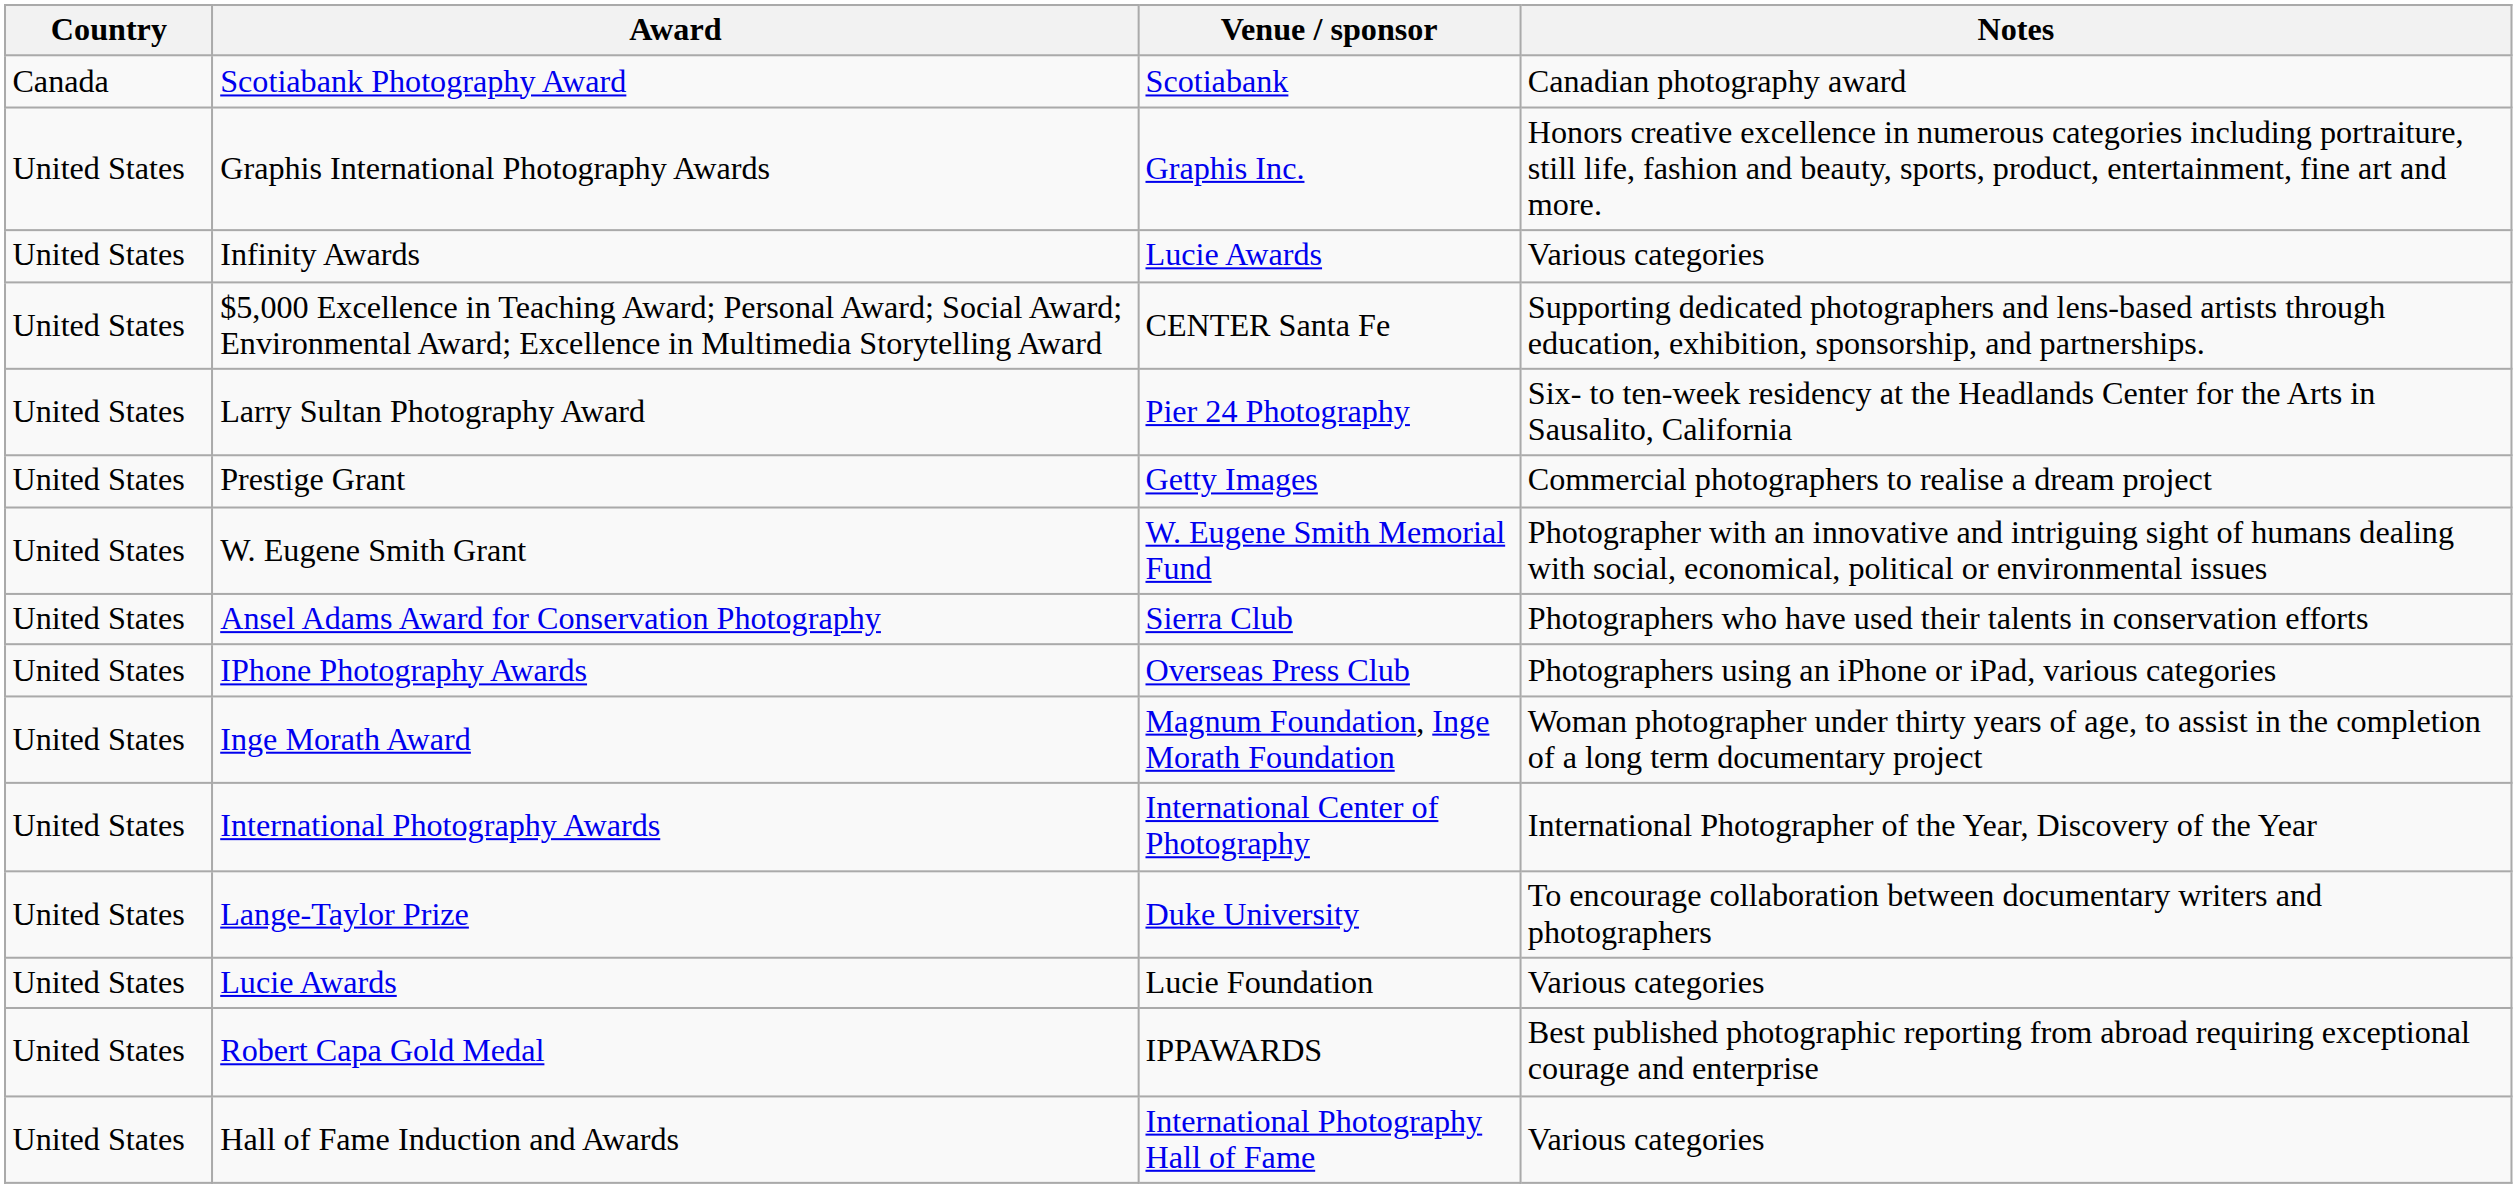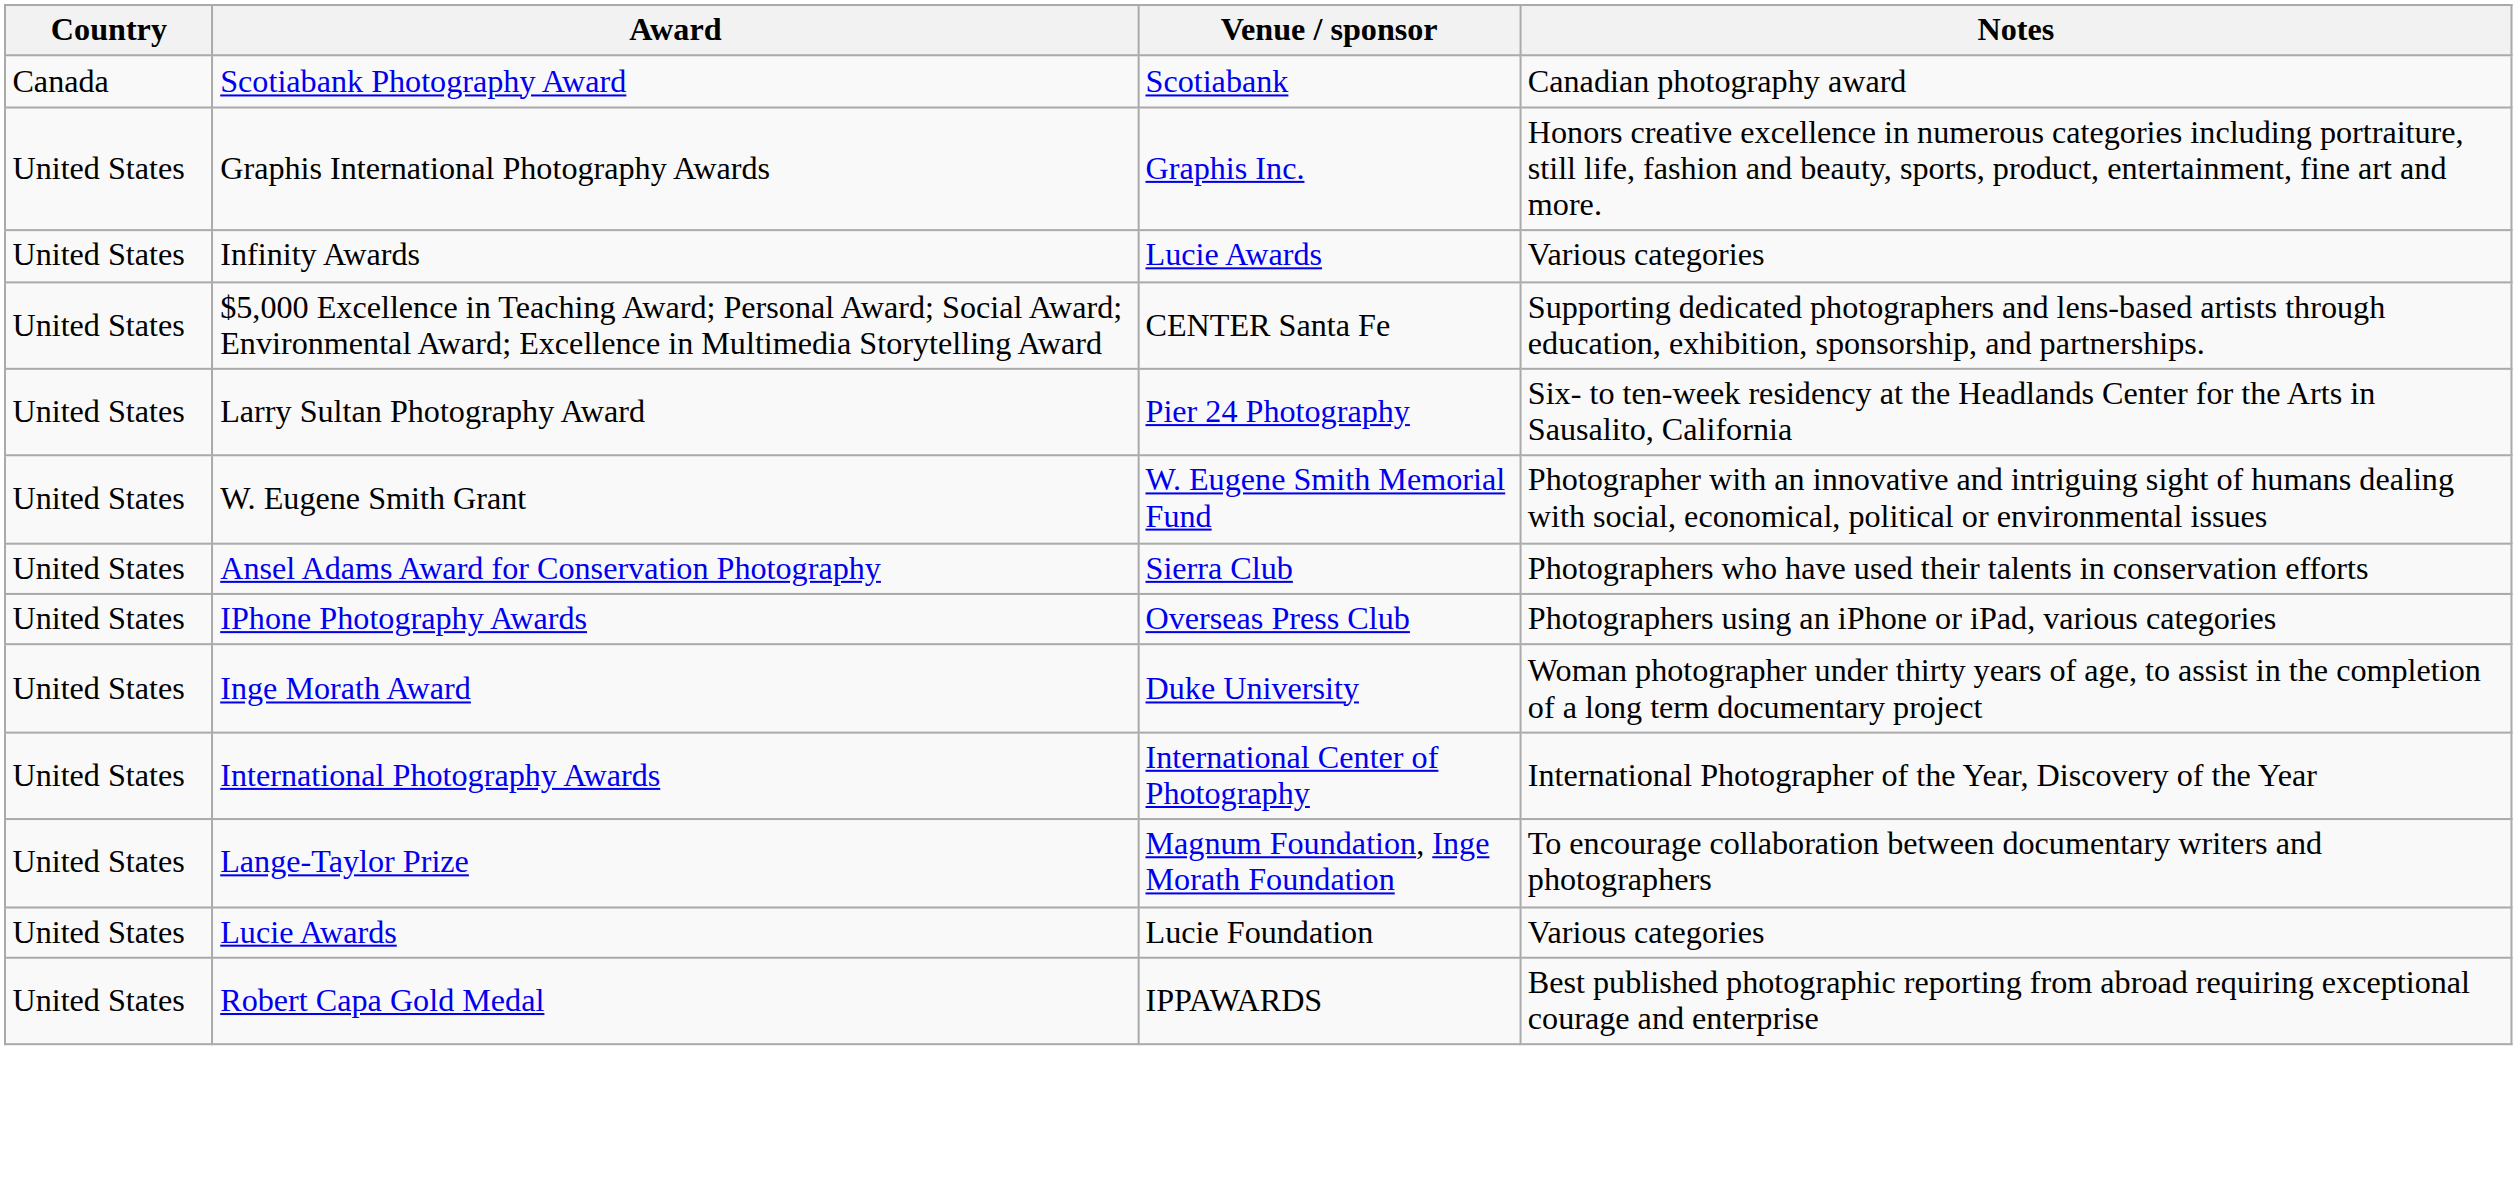 <table class="wikitable sortable">
 <tr>
 <th style="width:6em;">Country</th>
 <th>Award</th>
 <th>Venue / sponsor</th>
 <th>Notes</th>
 </tr>
 <tr>
 <td>Canada</td>
 <td><a href='#'>Scotiabank Photography Award</a></td>
 <td><a href='#'>Scotiabank</a></td>
 <td>Canadian photography award</td>
 </tr>
 <tr>
 <td>United States</td>
 <td>Graphis International Photography Awards</td>
 <td><a href='#'>Graphis Inc.</a></td>
 <td>Honors creative excellence in numerous categories including portraiture, still life, fashion and beauty, sports, product, entertainment, fine art and more.</td>
 </tr>
 <tr>
 <td>United States</td>
 <td>Infinity Awards</td>
 <td><a href='#'>Lucie Awards</a></td>
 <td>Various categories</td>
 </tr>
 <tr>
 <td>United States</td>
 <td>$5,000 Excellence in Teaching Award; Personal Award; Social Award; Environmental Award; Excellence in Multimedia Storytelling Award</td>
 <td>CENTER Santa Fe</td>
 <td>Supporting dedicated photographers and lens-based artists through education, exhibition, sponsorship, and partnerships.</td>
 </tr>
 <tr>
 <td>United States</td>
 <td>Larry Sultan Photography Award</td>
 <td><a href='#'>Pier 24 Photography</a></td>
 <td>Six- to ten-week residency at the Headlands Center for the Arts in Sausalito, California</td>
 </tr>
 <tr>
 <td>United States</td>
-<td>Prestige Grant</td>
-<td><a href='#'>Getty Images</a></td>
-<td>Commercial photographers to realise a dream project</td>
-</tr>
-<tr>
-<td>United States</td>
 <td>W. Eugene Smith Grant</td>
 <td><a href='#'>W. Eugene Smith Memorial Fund</a></td>
 <td>Photographer with an innovative and intriguing sight of humans dealing with social, economical, political or environmental issues</td>
 </tr>
 <tr>
 <td>United States</td>
 <td><a href='#'>Ansel Adams Award for Conservation Photography</a></td>
 <td><a href='#'>Sierra Club</a></td>
 <td>Photographers who have used their talents in conservation efforts</td>
 </tr>
 <tr>
 <td>United States</td>
 <td><a href='#'>IPhone Photography Awards</a></td>
 <td><a href='#'>Overseas Press Club</a></td>
 <td>Photographers using an iPhone or iPad, various categories</td>
 </tr>
 <tr>
 <td>United States</td>
 <td><a href='#'>Inge Morath Award</a></td>
-<td><a href='#'>Magnum Foundation</a>, <a href='#'>Inge Morath Foundation</a></td>
+<td><a href='#'>Duke University</a></td>
 <td>Woman photographer under thirty years of age, to assist in the completion of a long term documentary project</td>
 </tr>
 <tr>
 <td>United States</td>
 <td><a href='#'>International Photography Awards</a></td>
 <td><a href='#'>International Center of Photography</a></td>
 <td>International Photographer of the Year, Discovery of the Year</td>
 </tr>
 <tr>
 <td>United States</td>
 <td><a href='#'>Lange-Taylor Prize</a></td>
-<td><a href='#'>Duke University</a></td>
+<td><a href='#'>Magnum Foundation</a>, <a href='#'>Inge Morath Foundation</a></td>
 <td>To encourage collaboration between documentary writers and photographers</td>
 </tr>
 <tr>
 <td>United States</td>
 <td><a href='#'>Lucie Awards</a></td>
 <td>Lucie Foundation</td>
 <td>Various categories</td>
 </tr>
 <tr>
 <td>United States</td>
 <td><a href='#'>Robert Capa Gold Medal</a></td>
 <td>IPPAWARDS</td>
 <td>Best published photographic reporting from abroad requiring exceptional courage and enterprise</td>
 </tr>
-<tr>
-<td>United States</td>
-<td>Hall of Fame Induction and Awards</td>
-<td><a href='#'>International Photography Hall of Fame</a></td>
-<td>Various categories</td>
-</tr>
 </table>
